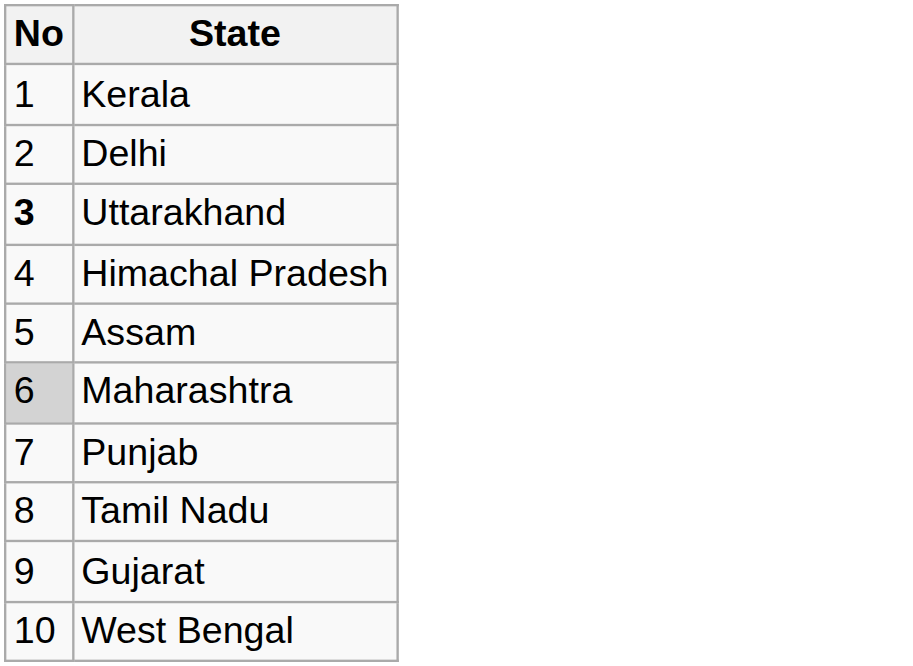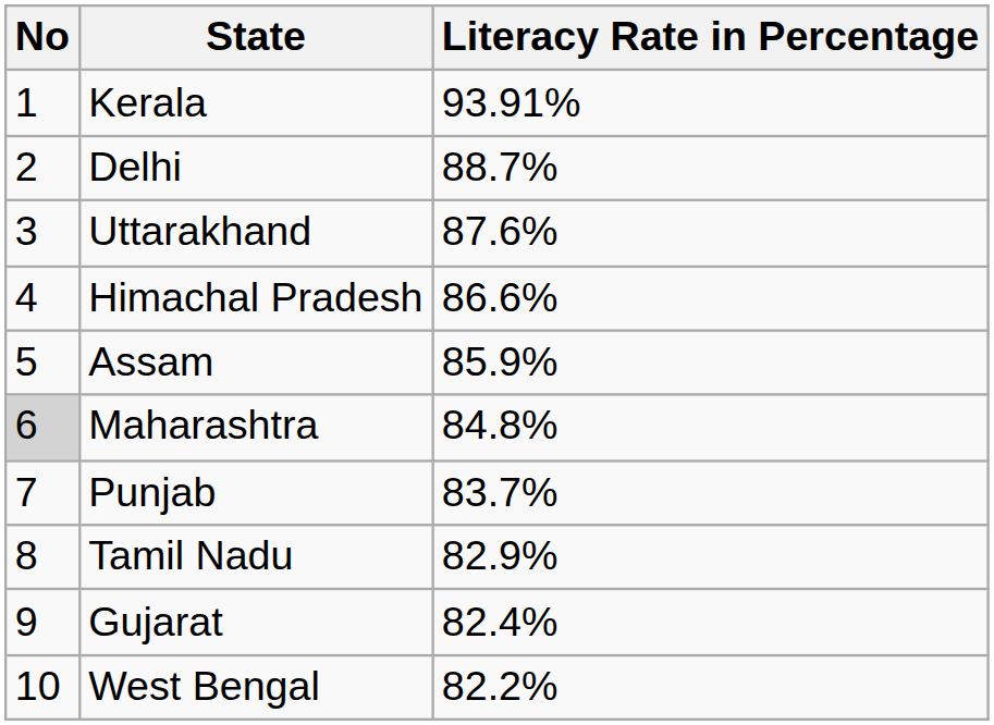 <table class="wikitable">
 <tr>
 <th>No</th>
 <th>State</th>
+<th>Literacy Rate in Percentage</th>
 </tr>
 <tr>
 <td>1</td>
 <td>Kerala</td>
+<td>93.91%</td>
 </tr>
 <tr>
 <td>2</td>
 <td>Delhi</td>
+<td>88.7%</td>
 </tr>
 <tr>
-<td><strong>3</strong></td>
+<td>3</td>
 <td>Uttarakhand</td>
+<td>87.6%</td>
 </tr>
 <tr>
 <td>4</td>
 <td>Himachal Pradesh</td>
+<td>86.6%</td>
 </tr>
 <tr>
 <td>5</td>
 <td>Assam</td>
+<td>85.9%</td>
 </tr>
 <tr>
 <td style="background: lightgrey;">6</td>
 <td>Maharashtra</td>
+<td>84.8%</td>
 </tr>
 <tr>
 <td>7</td>
 <td>Punjab</td>
+<td>83.7%</td>
 </tr>
 <tr>
 <td>8</td>
 <td>Tamil Nadu</td>
+<td>82.9%</td>
 </tr>
 <tr>
 <td>9</td>
 <td>Gujarat</td>
+<td>82.4%</td>
 </tr>
 <tr>
 <td>10</td>
 <td>West Bengal</td>
+<td>82.2%</td>
 </tr>
 </table>
